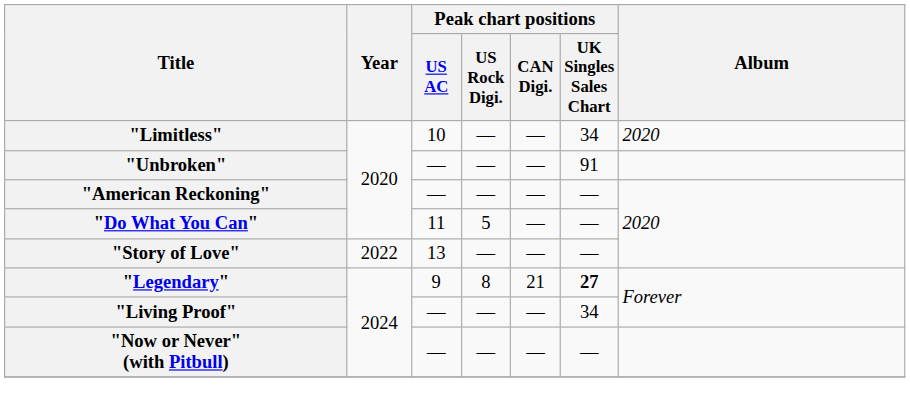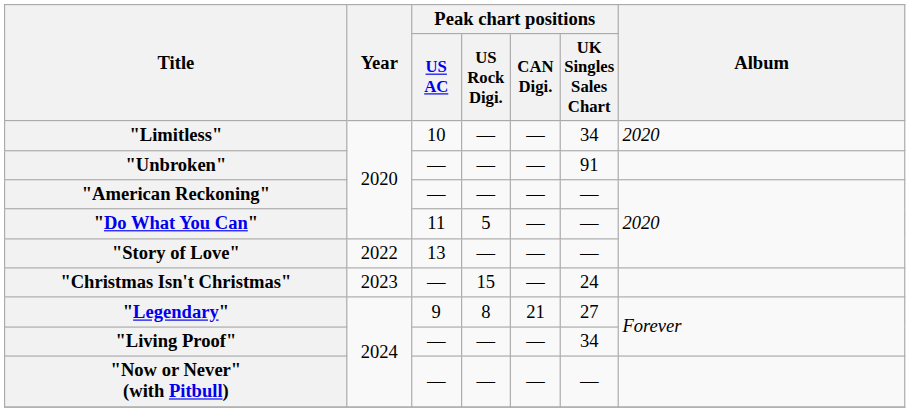 <table class="wikitable plainrowheaders" style="text-align:center;" border="1">
 <tr>
 <th scope="col" rowspan="2" style="width:18em;">Title</th>
 <th scope="col" rowspan="2" style="width:3em;">Year</th>
 <th scope="col" colspan="4">Peak chart positions</th>
 <th scope="col" rowspan="2" style="width:15em;">Album</th>
 </tr>
 <tr>
 <th scope="col" style="width:2.5em;font-size:90%;"><a href='#'>US<br>AC</a><br></th>
 <th scope="col" style="width:2.5em;font-size:90%;">US Rock Digi.</th>
 <th scope="col" style="width:2.5em;font-size:90%;">CAN Digi.</th>
 <th scope="col" style="width:2.5em;font-size:90%;">UK Singles Sales Chart</th>
 </tr>
 <tr>
 <th scope="row">"Limitless"</th>
 <td rowspan="4">2020</td>
 <td>10</td>
 <td>—</td>
 <td>—</td>
 <td>34</td>
 <td style="text-align:left;"><em>2020</em></td>
 </tr>
 <tr>
 <th scope="row">"Unbroken"<br></th>
 <td>—</td>
 <td>—</td>
 <td>—</td>
 <td>91</td>
 <td></td>
 </tr>
 <tr>
 <th scope="row">"American Reckoning"</th>
 <td>—</td>
 <td>—</td>
 <td>—</td>
 <td>—</td>
 <td style="text-align:left;" rowspan="3"><em>2020</em></td>
 </tr>
 <tr>
 <th scope="row">"<a href='#'>Do What You Can</a>"<br></th>
 <td>11</td>
 <td>5</td>
 <td>—</td>
 <td>—</td>
 </tr>
 <tr>
 <th scope="row">"Story of Love"</th>
 <td>2022</td>
 <td>13</td>
 <td>—</td>
 <td>—</td>
 <td>—</td>
 </tr>
 <tr>
+<th scope="row">"Christmas Isn't Christmas"</th>
+<td>2023</td>
+<td>—</td>
+<td>15</td>
+<td>—</td>
+<td>24</td>
+<td></td>
+</tr>
+<tr>
 <th scope="row">"<a href='#'>Legendary</a>"</th>
 <td rowspan="3">2024</td>
 <td>9</td>
 <td>8</td>
 <td>21</td>
-<td><strong>27</strong></td>
+<td>27</td>
 <td style="text-align:left;" rowspan="2"><em>Forever</em></td>
 </tr>
 <tr>
 <th scope="row">"Living Proof"</th>
 <td>—</td>
 <td>—</td>
 <td>—</td>
 <td>34</td>
 </tr>
 <tr>
 <th scope="row">"Now or Never"<br><span>(with <a href='#'>Pitbull</a>)</span></th>
 <td>—</td>
 <td>—</td>
 <td>—</td>
 <td>—</td>
 <td></td>
 </tr>
 <tr>
 </tr>
 </table>
